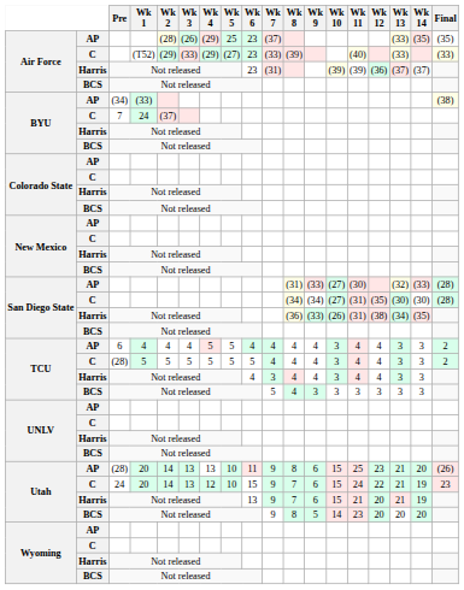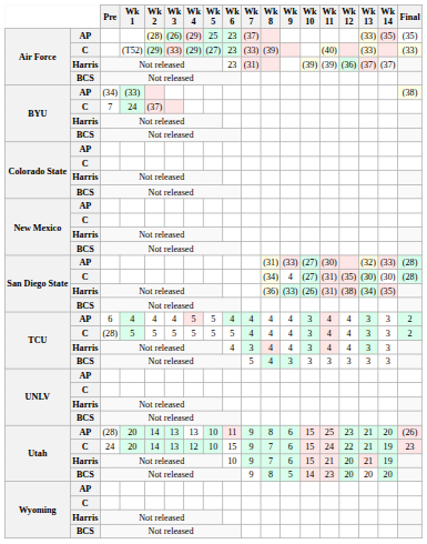 <table class="wikitable" style="white-space:nowrap;font-size:70%;">
 <tr>
 <th colspan=2 style="background:white; border-top-style:hidden; border-left-style:hidden;"> </th>
 <th>Pre</th>
 <th>Wk<br>1</th>
 <th>Wk<br>2</th>
 <th>Wk<br>3</th>
 <th>Wk<br>4</th>
 <th>Wk<br>5</th>
 <th>Wk<br>6</th>
 <th>Wk<br>7</th>
 <th>Wk<br>8</th>
 <th>Wk<br>9</th>
 <th>Wk<br>10</th>
 <th>Wk<br>11</th>
 <th>Wk<br>12</th>
 <th>Wk<br>13</th>
 <th>Wk<br>14</th>
 <th>Final</th>
 </tr>
 <tr style="text-align:center;">
 <th rowspan=4>Air Force</th>
 <th>AP</th>
 <td style="background:#FFF;"> </td>
 <td style="background:#FFF;"></td>
 <td style="background:#FFFFE6">(28)</td>
 <td style="background:#D8FFEB">(26)</td>
 <td style="background:#FFE6E6">(29)</td>
 <td style="background:#D8FFEB">25</td>
 <td style="background:#D8FFEB">23</td>
 <td style="background:#FFE6E6">(37)</td>
 <td style="background:#FFE6E6"></td>
 <td style="background:#FFF;"></td>
 <td style="background:#FFF;"></td>
 <td style="background:#FFF;"></td>
 <td style="background:#FFF;"></td>
 <td style="background:#FFFFE6">(33)</td>
 <td style="background:#FFE6E6">(35)</td>
 <td style="background:#FFF;">(35)</td>
 </tr>
 <tr style="text-align:center;">
 <th>C</th>
 <td style="background:#FFF;"> </td>
 <td style="background:#FFF;">(T52)</td>
 <td style="background:#D8FFEB">(29)</td>
 <td style="background:#FFE6E6">(33)</td>
 <td style="background:#D8FFEB">(29)</td>
 <td style="background:#D8FFEB">(27)</td>
 <td style="background:#D8FFEB">23</td>
 <td style="background:#FFE6E6">(33)</td>
 <td style="background:#FFE6E6">(39)</td>
 <td style="background:#FFE6E6"></td>
 <td style="background:#FFF;"></td>
 <td style="background:#FFFFE6;">(40)</td>
 <td style="background:#FFE6E6"></td>
 <td style="background:#FFFFE6">(33)</td>
 <td style="background:#FFE6E6"></td>
 <td style="background:#FFFFE6">(33)</td>
 </tr>
 <tr style="text-align:center;">
 <th>Harris</th>
 <td colspan=6 align=center>Not released</td>
 <td style="background:#FFF;">23</td>
 <td style="background:#FFE6E6">(31)</td>
 <td style="background:#FFE6E6"></td>
 <td style="background:#FFF;"></td>
 <td style="background:#FFFFE6">(39)</td>
 <td style="background:#FFF;">(39)</td>
 <td style="background:#D8FFEB">(36)</td>
 <td style="background:#FFE6E6">(37)</td>
 <td style="background:">(37)</td>
 <td></td>
 </tr>
 <tr style="text-align:center;">
 <th>BCS</th>
 <td colspan=7 align=center>Not released</td>
 <td style="background:#FFF;"> </td>
 <td style="background:#FFF;"></td>
 <td style="background:#FFF;"></td>
 <td style="background:#FFF;"></td>
 <td style="background:#FFF;"></td>
 <td style="background:#FFF;"></td>
 <td style="background:#FFF;"></td>
 <td style="background:#FFF;"></td>
 <td></td>
 </tr>
 <tr style="text-align:center;">
 <th rowspan=4>BYU</th>
 <th>AP</th>
 <td style="background:#FFF;">(34)</td>
 <td style="background:#D8FFEB;">(33)</td>
 <td style="background:#FFE6E6"></td>
 <td style="background:#FFF;"></td>
 <td style="background:#FFF;"></td>
 <td style="background:#FFF;"></td>
 <td style="background:#FFF;"></td>
 <td style="background:#FFF;"></td>
 <td style="background:#FFF;"></td>
 <td style="background:#FFF;"></td>
 <td style="background:#FFF;"></td>
 <td style="background:#FFF;"></td>
 <td style="background:#FFF;"></td>
 <td style="background:#FFF;"></td>
 <td style="background:#FFF;"></td>
 <td style="background:#FFFFE6">(38)</td>
 </tr>
 <tr style="text-align:center;">
 <th>C</th>
 <td style="background:#FFF;">7</td>
 <td style="background:#D8FFEB;">24</td>
 <td style="background:#FFE6E6">(37)</td>
 <td style="background:#FFE6E6"></td>
 <td style="background:#FFF;"></td>
 <td style="background:#FFF;"></td>
 <td style="background:#FFF;"></td>
 <td style="background:#FFF;"></td>
 <td style="background:#FFF;"></td>
 <td style="background:#FFF;"></td>
 <td style="background:#FFF;"></td>
 <td style="background:#FFF;"></td>
 <td style="background:#FFF;"></td>
 <td style="background:#FFF;"></td>
 <td style="background:#FFF;"></td>
 <td style="background:#FFF;"></td>
 </tr>
 <tr style="text-align:center;">
 <th>Harris</th>
 <td colspan=6 align=center>Not released</td>
 <td style="background:#FFF;"></td>
 <td style="background:#FFF;"></td>
 <td style="background:#FFF;"></td>
 <td style="background:#FFF;"></td>
 <td style="background:#FFF;"></td>
 <td style="background:#FFF;"></td>
 <td style="background:#FFF;"></td>
 <td style="background:#FFF;"></td>
 <td style="background:#FFF;"></td>
 <td></td>
 </tr>
 <tr style="text-align:center;">
 <th>BCS</th>
 <td colspan=7 align=center>Not released</td>
 <td style="background:#FFF;"></td>
 <td style="background:#FFF;"></td>
 <td style="background:#FFF;"></td>
 <td style="background:#FFF;"></td>
 <td style="background:#FFF;"></td>
 <td style="background:#FFF;"></td>
 <td style="background:#FFF;"></td>
 <td style="background:#FFF;"></td>
 <td></td>
 </tr>
 <tr style="text-align:center;">
 <th rowspan=4>Colorado State</th>
 <th>AP</th>
 <td style="background:#FFF;"> </td>
 <td style="background:#FFF;"></td>
 <td style="background:#FFF;"></td>
 <td style="background:#FFF;"></td>
 <td style="background:#FFF;"></td>
 <td style="background:#FFF;"></td>
 <td style="background:#FFF;"></td>
 <td style="background:#FFF;"></td>
 <td style="background:#FFF;"></td>
 <td style="background:#FFF;"></td>
 <td style="background:#FFF;"></td>
 <td style="background:#FFF;"></td>
 <td style="background:#FFF;"></td>
 <td style="background:#FFF;"></td>
 <td style="background:#FFF;"></td>
 <td style="background:#FFF;"></td>
 </tr>
 <tr style="text-align:center;">
 <th>C</th>
 <td style="background:#FFF;"> </td>
 <td style="background:#FFF;"></td>
 <td style="background:#FFF;"></td>
 <td style="background:#FFF;"></td>
 <td style="background:#FFF;"></td>
 <td style="background:#FFF;"></td>
 <td style="background:#FFF;"></td>
 <td style="background:#FFF;"></td>
 <td style="background:#FFF;"></td>
 <td style="background:#FFF;"></td>
 <td style="background:#FFF;"></td>
 <td style="background:#FFF;"></td>
 <td style="background:#FFF;"></td>
 <td style="background:#FFF;"></td>
 <td style="background:#FFF;"></td>
 <td style="background:#FFF;"></td>
 </tr>
 <tr style="text-align:center;">
 <th>Harris</th>
 <td colspan=6 align=center>Not released</td>
 <td style="background:#FFF;"> </td>
 <td style="background:#FFF;"></td>
 <td style="background:#FFF;"></td>
 <td style="background:#FFF;"></td>
 <td style="background:#FFF;"></td>
 <td style="background:#FFF;"></td>
 <td style="background:#FFF;"></td>
 <td style="background:#FFF;"></td>
 <td style="background:#FFF;"></td>
 <td></td>
 </tr>
 <tr style="text-align:center;">
 <th>BCS</th>
 <td colspan=7 align=center>Not released</td>
 <td style="background:#FFF;"> </td>
 <td style="background:#FFF;"></td>
 <td style="background:#FFF;"></td>
 <td style="background:#FFF;"></td>
 <td style="background:#FFF;"></td>
 <td style="background:#FFF;"></td>
 <td style="background:#FFF;"></td>
 <td style="background:#FFF;"></td>
 <td></td>
 </tr>
 <tr style="text-align:center;">
 <th rowspan=4>New Mexico</th>
 <th>AP</th>
 <td style="background:#FFF;"> </td>
 <td style="background:#FFF;"></td>
 <td style="background:#FFF;"></td>
 <td style="background:#FFF;"></td>
 <td style="background:#FFF;"></td>
 <td style="background:#FFF;"></td>
 <td style="background:#FFF;"></td>
 <td style="background:#FFF;"></td>
 <td style="background:#FFF;"></td>
 <td style="background:#FFF;"></td>
 <td style="background:#FFF;"></td>
 <td style="background:#FFF;"></td>
 <td style="background:#FFF;"></td>
 <td style="background:#FFF;"></td>
 <td style="background:#FFF;"></td>
 <td style="background:#FFF;"></td>
 </tr>
 <tr style="text-align:center;">
 <th>C</th>
 <td style="background:#FFF;"> </td>
 <td style="background:#FFF;"></td>
 <td style="background:#FFF;"></td>
 <td style="background:#FFF;"></td>
 <td style="background:#FFF;"></td>
 <td style="background:#FFF;"></td>
 <td style="background:#FFF;"></td>
 <td style="background:#FFF;"></td>
 <td style="background:#FFF;"></td>
 <td style="background:#FFF;"></td>
 <td style="background:#FFF;"></td>
 <td style="background:#FFF;"></td>
 <td style="background:#FFF;"></td>
 <td style="background:#FFF;"></td>
 <td style="background:#FFF;"></td>
 <td style="background:#FFF;"></td>
 </tr>
 <tr style="text-align:center;">
 <th>Harris</th>
 <td colspan=6 align=center>Not released</td>
 <td style="background:#FFF;"> </td>
 <td style="background:#FFF;"></td>
 <td style="background:#FFF;"></td>
 <td style="background:#FFF;"></td>
 <td style="background:#FFF;"></td>
 <td style="background:#FFF;"></td>
 <td style="background:#FFF;"></td>
 <td style="background:#FFF;"></td>
 <td style="background:#FFF;"></td>
 <td></td>
 </tr>
 <tr style="text-align:center;">
 <th>BCS</th>
 <td colspan=7 align=center>Not released</td>
 <td style="background:#FFF;"> </td>
 <td style="background:#FFF;"></td>
 <td style="background:#FFF;"></td>
 <td style="background:#FFF;"></td>
 <td style="background:#FFF;"></td>
 <td style="background:#FFF;"></td>
 <td style="background:#FFF;"></td>
 <td style="background:#FFF;"></td>
 <td></td>
 </tr>
 <tr style="text-align:center;">
 <th rowspan=4>San Diego State</th>
 <th>AP</th>
 <td style="background:#FFF;"> </td>
 <td style="background:#FFF;"></td>
 <td style="background:#FFF;"></td>
 <td style="background:#FFF;"></td>
 <td style="background:#FFF;"></td>
 <td style="background:#FFF;"></td>
 <td style="background:#FFF;"></td>
 <td style="background:#FFF;"></td>
 <td style="background:#FFFFE6">(31)</td>
 <td style="background:#FFE6E6">(33)</td>
 <td style="background:#D8FFEB">(27)</td>
 <td style="background:#FFE6E6;">(30)</td>
 <td style="background:#FFE6E6"></td>
 <td style="background:#FFFFE6">(32)</td>
 <td style="background:#FFE6E6">(33)</td>
 <td style="background:#D8FFEB">(28)</td>
 </tr>
 <tr style="text-align:center;">
 <th>C</th>
 <td style="background:#FFF;"> </td>
 <td style="background:#FFF;"></td>
 <td style="background:#FFF;"></td>
 <td style="background:#FFF;"></td>
 <td style="background:#FFF;"></td>
 <td style="background:#FFF;"></td>
 <td style="background:#FFF;"></td>
 <td style="background:#FFF;"></td>
 <td style="background:#FFFFE6">(34)</td>
-<td style="background:#FFF;">(34)</td>
+<td style="background:#FFF;">4</td>
 <td style="background:#D8FFEB">(27)</td>
 <td style="background:#FFE6E6;">(31)</td>
 <td style="background:#FFE6E6;">(35)</td>
 <td style="background:#D8FFEB">(30)</td>
 <td style="background:#FFF;">(30)</td>
 <td style="background:#D8FFEB">(28)</td>
 </tr>
 <tr style="text-align:center;">
 <th>Harris</th>
 <td colspan=6 align=center>Not released</td>
 <td style="background:#FFF;"> </td>
 <td style="background:#FFF;"></td>
 <td style="background:#FFFFE6">(36)</td>
 <td style="background:#D8FFEB">(33)</td>
 <td style="background:#D8FFEB">(26)</td>
 <td style="background:#FFE6E6;">(31)</td>
 <td style="background:#FFE6E6">(38)</td>
 <td style="background:#D8FFEB">(34)</td>
 <td style="background:#FFE6E6">(35)</td>
 <td></td>
 </tr>
 <tr style="text-align:center;">
 <th>BCS</th>
 <td colspan=7 align=center>Not released</td>
 <td style="background:#FFF;"> </td>
 <td style="background:#FFF;"></td>
 <td style="background:#FFF;"></td>
 <td style="background:#FFF;"></td>
 <td style="background:#FFF;"></td>
 <td style="background:#FFF;"></td>
 <td style="background:#FFF;"></td>
 <td style="background:#FFF;"></td>
 <td></td>
 </tr>
 <tr style="text-align:center;">
 <th rowspan=4>TCU</th>
 <th>AP</th>
 <td style="background:#FFF;">6</td>
 <td style="background:#D8FFEB">4</td>
 <td style="background:#FFF;">4</td>
 <td style="background:#FFF;">4</td>
 <td style="background:#FFE6E6">5</td>
 <td style="background:#FFF;">5</td>
 <td style="background:#D8FFEB;">4</td>
 <td style="background:#D8FFEB">4</td>
 <td style="background:#FFF;">4</td>
 <td style="background:#FFF;">4</td>
 <td style="background:#D8FFEB">3</td>
 <td style="background:#FFE6E6;">4</td>
 <td style="background:#FFF;">4</td>
 <td style="background:#D8FFEB">3</td>
 <td style="background:#FFF;">3</td>
 <td style="background:#D8FFEB">2</td>
 </tr>
 <tr style="text-align:center;">
 <th>C</th>
 <td style="background:#FFF;">(28)</td>
 <td style="background:#D8FFEB;">5</td>
 <td style="background:#FFF;">5</td>
 <td style="background:#FFF;">5</td>
 <td style="background:#FFF;">5</td>
 <td style="background:#FFF;">5</td>
 <td style="background:#FFF;">5</td>
 <td style="background:#D8FFEB">4</td>
 <td style="background:#FFF;">4</td>
 <td style="background:#FFF;">4</td>
 <td style="background:#D8FFEB">3</td>
 <td style="background:#FFE6E6">4</td>
 <td style="background:#FFF;">4</td>
 <td style="background:#D8FFEB">3</td>
 <td style="background:#FFF;">3</td>
 <td style="background:#D8FFEB">2</td>
 </tr>
 <tr style="text-align:center;">
 <th>Harris</th>
 <td colspan=6 align=center>Not released</td>
 <td style="background:#FFF;">4</td>
 <td style="background:#D8FFEB">3</td>
 <td style="background:#FFE6E6">4</td>
 <td style="background:#FFF;">4</td>
 <td style="background:#D8FFEB">3</td>
 <td style="background:#FFE6E6">4</td>
 <td style="background:#FFF;">4</td>
 <td style="background:#D8FFEB">3</td>
 <td style="background:#FFF;">3</td>
 <td></td>
 </tr>
 <tr style="text-align:center;">
 <th>BCS</th>
 <td colspan=7 align=center>Not released</td>
 <td style="background:#FFF;">5</td>
 <td style="background:#D8FFEB">4</td>
 <td style="background:#D8FFEB">3</td>
 <td style="background:#FFF;">3</td>
 <td style="background:#FFF;">3</td>
 <td style="background:#FFF;">3</td>
 <td style="background:#FFF;">3</td>
 <td style="background:#FFF;">3</td>
 <td></td>
 </tr>
 <tr style="text-align:center;">
 <th rowspan=4>UNLV</th>
 <th>AP</th>
 <td style="background:#FFF;"> </td>
 <td style="background:#FFF;"></td>
 <td style="background:#FFF;"></td>
 <td style="background:#FFF;"></td>
 <td style="background:#FFF;"></td>
 <td style="background:#FFF;"></td>
 <td style="background:#FFF;"></td>
 <td style="background:#FFF;"></td>
 <td style="background:#FFF;"></td>
 <td style="background:#FFF;"></td>
 <td style="background:#FFF;"></td>
 <td style="background:#FFF;"></td>
 <td style="background:#FFF;"></td>
 <td style="background:#FFF;"></td>
 <td style="background:#FFF;"></td>
 <td style="background:#FFF;"></td>
 </tr>
 <tr style="text-align:center;">
 <th>C</th>
 <td style="background:#FFF;"> </td>
 <td style="background:#FFF;"></td>
 <td style="background:#FFF;"></td>
 <td style="background:#FFF;"></td>
 <td style="background:#FFF;"></td>
 <td style="background:#FFF;"></td>
 <td style="background:#FFF;"></td>
 <td style="background:#FFF;"></td>
 <td style="background:#FFF;"></td>
 <td style="background:#FFF;"></td>
 <td style="background:#FFF;"></td>
 <td style="background:#FFF;"></td>
 <td style="background:#FFF;"></td>
 <td style="background:#FFF;"></td>
 <td style="background:#FFF;"></td>
 <td style="background:#FFF;"></td>
 </tr>
 <tr style="text-align:center;">
 <th>Harris</th>
 <td colspan=6 align=center>Not released</td>
 <td style="background:#FFF;"> </td>
 <td style="background:#FFF;"></td>
 <td style="background:#FFF;"></td>
 <td style="background:#FFF;"></td>
 <td style="background:#FFF;"></td>
 <td style="background:#FFF;"></td>
 <td style="background:#FFF;"></td>
 <td style="background:#FFF;"></td>
 <td style="background:#FFF;"></td>
 <td></td>
 </tr>
 <tr style="text-align:center;">
 <th>BCS</th>
 <td colspan=7 align=center>Not released</td>
 <td style="background:#FFF;"> </td>
 <td style="background:#FFF;"></td>
 <td style="background:#FFF;"></td>
 <td style="background:#FFF;"></td>
 <td style="background:#FFF;"></td>
 <td style="background:#FFF;"></td>
 <td style="background:#FFF;"></td>
 <td style="background:#FFF;"></td>
 <td></td>
 </tr>
 <tr style="text-align:center;">
 <th rowspan=4>Utah</th>
 <th>AP</th>
 <td style="background:#FFF;">(28)</td>
 <td style="background:#D8FFEB">20</td>
 <td style="background:#D8FFEB">14</td>
 <td style="background:#D8FFEB">13</td>
 <td style="background:#FFF;">13</td>
 <td style="background:#D8FFEB">10</td>
 <td style="background:#FFE6E6">11</td>
 <td style="background:#D8FFEB">9</td>
 <td style="background:#D8FFEB">8</td>
 <td style="background:#D8FFEB">6</td>
 <td style="background:#FFE6E6">15</td>
 <td style="background:#FFE6E6">25</td>
 <td style="background:#D8FFEB">23</td>
 <td style="background:#D8FFEB">21</td>
 <td style="background:#D8FFEB">20</td>
 <td style="background:#FFE6E6">(26)</td>
 </tr>
 <tr style="text-align:center;">
 <th>C</th>
 <td style="background:#FFF;">24</td>
 <td style="background:#D8FFEB">20</td>
 <td style="background:#D8FFEB">14</td>
 <td style="background:#D8FFEB">13</td>
 <td style="background:#D8FFEB">12</td>
 <td style="background:#D8FFEB">10</td>
 <td style="background:#FFF;">15</td>
 <td style="background:#D8FFEB">9</td>
 <td style="background:#D8FFEB">7</td>
 <td style="background:#D8FFEB">6</td>
 <td style="background:#FFE6E6">15</td>
 <td style="background:#FFE6E6">24</td>
 <td style="background:#D8FFEB">22</td>
 <td style="background:#D8FFEB">21</td>
 <td style="background:#D8FFEB">19</td>
 <td style="background:#FFE6E6">23</td>
 </tr>
 <tr style="text-align:center;">
 <th>Harris</th>
 <td colspan=6 align=center>Not released</td>
-<td style="background:#FFF;">13</td>
+<td style="background:#FFF;">10</td>
 <td style="background:#D8FFEB">9</td>
 <td style="background:#D8FFEB">7</td>
 <td style="background:#D8FFEB">6</td>
 <td style="background:#FFE6E6">15</td>
 <td style="background:#FFE6E6">21</td>
 <td style="background:#D8FFEB">20</td>
 <td style="background:#FFE6E6">21</td>
 <td style="background:#D8FFEB">19</td>
 <td></td>
 </tr>
 <tr style="text-align:center;">
 <th>BCS</th>
 <td colspan=7 align=center>Not released</td>
 <td style="background:#FFF;">9</td>
 <td style="background:#D8FFEB">8</td>
 <td style="background:#D8FFEB">5</td>
 <td style="background:#FFE6E6">14</td>
 <td style="background:#FFE6E6;">23</td>
 <td style="background:#D8FFEB">20</td>
 <td style="background:#FFF;">20</td>
 <td style="background:#D8FFEB">20</td>
 <td></td>
 </tr>
 <tr style="text-align:center;">
 <th rowspan=4>Wyoming</th>
 <th>AP</th>
 <td style="background:#FFF;"> </td>
 <td style="background:#FFF;"></td>
 <td style="background:#FFF;"></td>
 <td style="background:#FFF;"></td>
 <td style="background:#FFF;"></td>
 <td style="background:#FFF;"></td>
 <td style="background:#FFF;"></td>
 <td style="background:#FFF;"></td>
 <td style="background:#FFF;"></td>
 <td style="background:#FFF;"></td>
 <td style="background:#FFF;"></td>
 <td style="background:#FFF;"></td>
 <td style="background:#FFF;"></td>
 <td style="background:#FFF;"></td>
 <td style="background:#FFF;"></td>
 <td style="background:#FFF;"></td>
 </tr>
 <tr style="text-align:center;">
 <th>C</th>
 <td style="background:#FFF;"> </td>
 <td style="background:#FFF;"></td>
 <td style="background:#FFF;"></td>
 <td style="background:#FFF;"></td>
 <td style="background:#FFF;"></td>
 <td style="background:#FFF;"></td>
 <td style="background:#FFF;"></td>
 <td style="background:#FFF;"></td>
 <td style="background:#FFF;"></td>
 <td style="background:#FFF;"></td>
 <td style="background:#FFF;"></td>
 <td style="background:#FFF;"></td>
 <td style="background:#FFF;"></td>
 <td style="background:#FFF;"></td>
 <td style="background:#FFF;"></td>
 <td style="background:#FFF;"></td>
 </tr>
 <tr style="text-align:center;">
 <th>Harris</th>
 <td colspan=6 align=center>Not released</td>
 <td style="background:#FFF;"> </td>
 <td style="background:#FFF;"></td>
 <td style="background:#FFF;"></td>
 <td style="background:#FFF;"></td>
 <td style="background:#FFF;"></td>
 <td style="background:#FFF;"></td>
 <td style="background:#FFF;"></td>
 <td style="background:#FFF;"></td>
 <td style="background:#FFF;"></td>
 <td></td>
 </tr>
 <tr style="text-align:center;">
 <th>BCS</th>
 <td colspan=7 align=center>Not released</td>
 <td style="background:#FFF;"> </td>
 <td style="background:#FFF;"></td>
 <td style="background:#FFF;"></td>
 <td style="background:#FFF;"></td>
 <td style="background:#FFF;"></td>
 <td style="background:#FFF;"></td>
 <td style="background:#FFF;"></td>
 <td style="background:#FFF;"></td>
 <td></td>
 </tr>
 </table>
